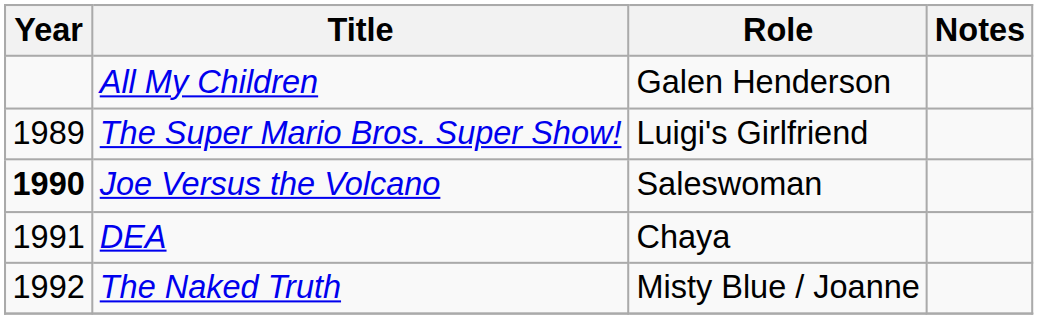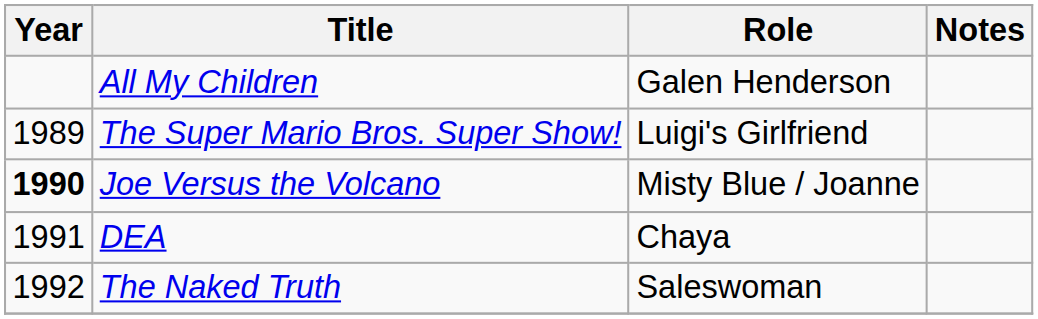 <table class="wikitable sortable">
 <tr>
 <th>Year</th>
 <th>Title</th>
 <th>Role</th>
 <th class="unsortable">Notes</th>
 </tr>
 <tr>
 <td></td>
 <td><em><a href='#'>All My Children</a></em></td>
 <td>Galen Henderson</td>
 <td></td>
 </tr>
 <tr>
 <td>1989</td>
 <td><em><a href='#'>The Super Mario Bros. Super Show!</a></em></td>
 <td>Luigi's Girlfriend</td>
 <td></td>
 </tr>
 <tr>
 <td><strong>1990</strong></td>
 <td><em><a href='#'>Joe Versus the Volcano</a></em></td>
-<td>Saleswoman</td>
+<td>Misty Blue / Joanne</td>
 <td></td>
 </tr>
 <tr>
 <td>1991</td>
 <td><em><a href='#'>DEA</a></em></td>
 <td>Chaya</td>
 <td></td>
 </tr>
 <tr>
 <td>1992</td>
 <td><em><a href='#'>The Naked Truth</a></em></td>
-<td>Misty Blue / Joanne</td>
+<td>Saleswoman</td>
 <td></td>
 </tr>
 <tr>
 </tr>
 </table>
